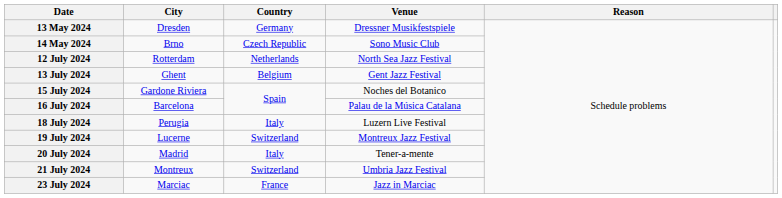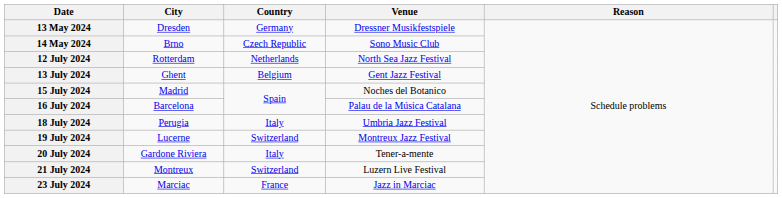 <table class="wikitable plainrowheaders" style="text-align:center;">
 <tr>
 <th scope="col" style="width:12em;">Date</th>
 <th scope="col" style="width:10em;">City</th>
 <th scope="col" style="width:10em;">Country</th>
 <th scope="col" style="width:16em;">Venue</th>
 <th scope="col" style="width:29.95em;">Reason</th>
 <th scope="col" class="unsortable"></th>
 </tr>
 <tr>
 <th scope="row" style="text-align:center;">13 May 2024</th>
 <td rowspan="1"><a href='#'>Dresden</a></td>
 <td rowspan="1"><a href='#'>Germany</a></td>
 <td rowspan="1"><a href='#'>Dressner Musikfestspiele</a></td>
 <td rowspan="11">Schedule problems</td>
 <td rowspan="11"></td>
 </tr>
 <tr>
 <th scope="row" style="text-align:center;">14 May 2024</th>
 <td rowspan="1"><a href='#'>Brno</a></td>
 <td rowspan="1"><a href='#'>Czech Republic</a></td>
 <td rowspan="1"><a href='#'>Sono Music Club</a></td>
 </tr>
 <tr>
 <th scope="row" style="text-align:center;">12 July 2024</th>
 <td rowspan="1"><a href='#'>Rotterdam</a></td>
 <td rowspan="1"><a href='#'>Netherlands</a></td>
 <td rowspan="1"><a href='#'>North Sea Jazz Festival</a></td>
 </tr>
 <tr>
 <th scope="row" style="text-align:center;">13 July 2024</th>
 <td rowspan="1"><a href='#'>Ghent</a></td>
 <td rowspan="1"><a href='#'>Belgium</a></td>
 <td rowspan="1"><a href='#'>Gent Jazz Festival</a></td>
 </tr>
 <tr>
 <th scope="row" style="text-align:center;">15 July 2024</th>
-<td rowspan="1"><a href='#'>Gardone Riviera</a></td>
+<td rowspan="1"><a href='#'>Madrid</a></td>
 <td rowspan="2"><a href='#'>Spain</a></td>
 <td rowspan="1">Noches del Botanico</td>
 </tr>
 <tr>
 <th scope="row" style="text-align:center;">16 July 2024</th>
 <td rowspan="1"><a href='#'>Barcelona</a></td>
 <td rowspan="1"><a href='#'>Palau de la Música Catalana</a></td>
 </tr>
 <tr>
 <th scope="row" style="text-align:center;">18 July 2024</th>
 <td rowspan="1"><a href='#'>Perugia</a></td>
 <td rowspan="1"><a href='#'>Italy</a></td>
-<td rowspan="1">Luzern Live Festival</td>
+<td rowspan="1"><a href='#'>Umbria Jazz Festival</a></td>
 </tr>
 <tr>
 <th scope="row" style="text-align:center;">19 July 2024</th>
 <td rowspan="1"><a href='#'>Lucerne</a></td>
 <td rowspan="1"><a href='#'>Switzerland</a></td>
 <td rowspan="1"><a href='#'>Montreux Jazz Festival</a></td>
 </tr>
 <tr>
 <th scope="row" style="text-align:center;">20 July 2024</th>
-<td rowspan="1"><a href='#'>Madrid</a></td>
+<td rowspan="1"><a href='#'>Gardone Riviera</a></td>
 <td rowspan="1"><a href='#'>Italy</a></td>
 <td rowspan="1">Tener-a-mente</td>
 </tr>
 <tr>
 <th scope="row" style="text-align:center;">21 July 2024</th>
 <td rowspan="1"><a href='#'>Montreux</a></td>
 <td rowspan="1"><a href='#'>Switzerland</a></td>
-<td rowspan="1"><a href='#'>Umbria Jazz Festival</a></td>
+<td rowspan="1">Luzern Live Festival</td>
 </tr>
 <tr>
 <th scope="row" style="text-align:center;">23 July 2024</th>
 <td rowspan="1"><a href='#'>Marciac</a></td>
 <td rowspan="1"><a href='#'>France</a></td>
 <td rowspan="1"><a href='#'>Jazz in Marciac</a></td>
 </tr>
 </table>
